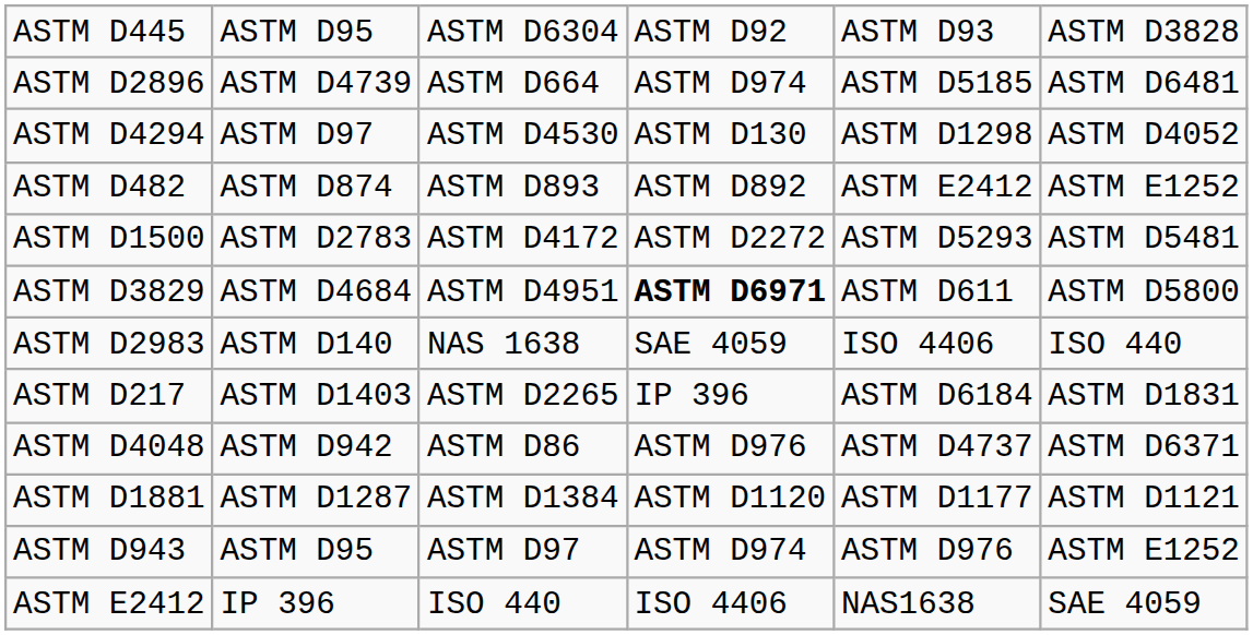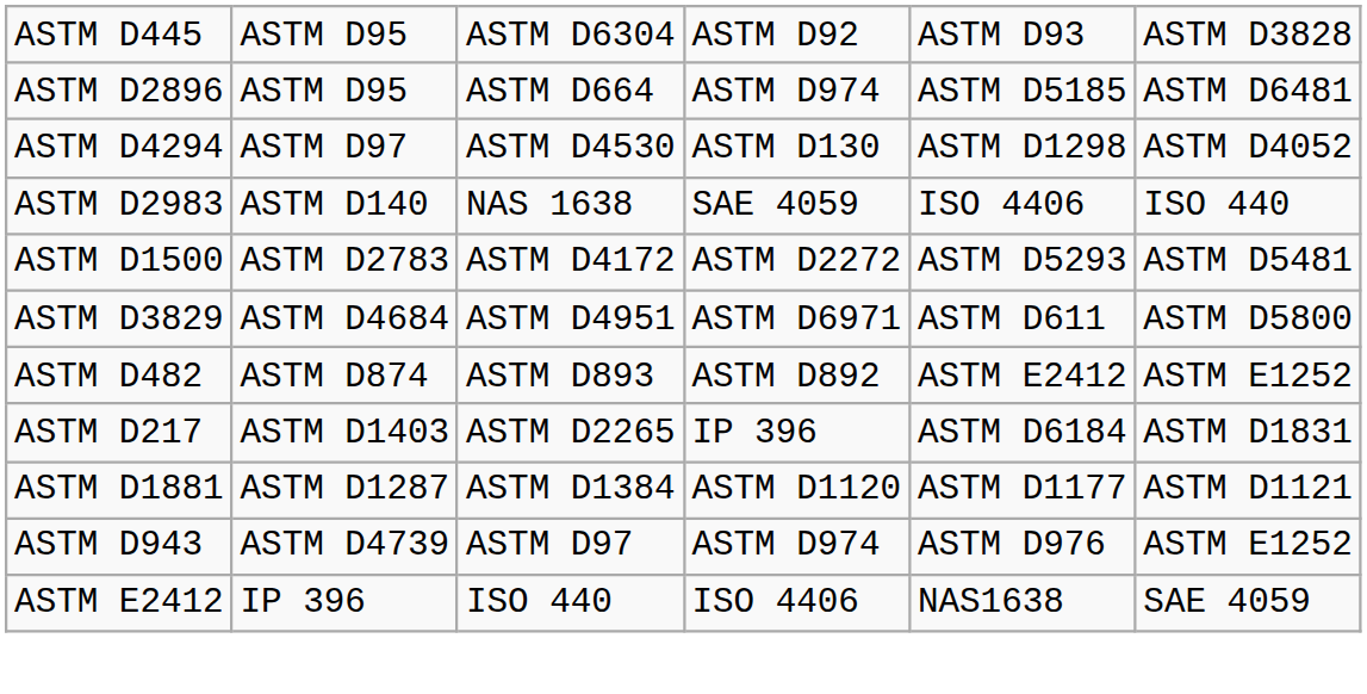 <table class="wikitable">
 <tr>
 <td>ASTM D445</td>
 <td>ASTM D95</td>
 <td>ASTM D6304</td>
 <td>ASTM D92</td>
 <td>ASTM D93</td>
 <td>ASTM D3828</td>
 </tr>
 <tr>
 <td>ASTM D2896</td>
-<td>ASTM D4739</td>
+<td>ASTM D95</td>
 <td>ASTM D664</td>
 <td>ASTM D974</td>
 <td>ASTM D5185</td>
 <td>ASTM D6481</td>
 </tr>
 <tr>
 <td>ASTM D4294</td>
 <td>ASTM D97</td>
 <td>ASTM D4530</td>
 <td>ASTM D130</td>
 <td>ASTM D1298</td>
 <td>ASTM D4052</td>
 </tr>
 <tr>
-<td>ASTM D482</td>
-<td>ASTM D874</td>
-<td>ASTM D893</td>
-<td>ASTM D892</td>
-<td>ASTM E2412</td>
-<td>ASTM E1252</td>
+<td>ASTM D2983</td>
+<td>ASTM D140</td>
+<td>NAS  1638</td>
+<td>SAE  4059</td>
+<td>ISO  4406</td>
+<td>ISO  440</td>
 </tr>
 <tr>
 <td>ASTM D1500</td>
 <td>ASTM D2783</td>
 <td>ASTM D4172</td>
 <td>ASTM D2272</td>
 <td>ASTM D5293</td>
 <td>ASTM D5481</td>
 </tr>
 <tr>
 <td>ASTM D3829</td>
 <td>ASTM D4684</td>
 <td>ASTM D4951</td>
-<td><strong>ASTM D6971</strong></td>
+<td>ASTM D6971</td>
 <td>ASTM D611</td>
 <td>ASTM D5800</td>
 </tr>
 <tr>
-<td>ASTM D2983</td>
-<td>ASTM D140</td>
-<td>NAS  1638</td>
-<td>SAE  4059</td>
-<td>ISO  4406</td>
-<td>ISO  440</td>
+<td>ASTM D482</td>
+<td>ASTM D874</td>
+<td>ASTM D893</td>
+<td>ASTM D892</td>
+<td>ASTM E2412</td>
+<td>ASTM E1252</td>
 </tr>
 <tr>
 <td>ASTM D217</td>
 <td>ASTM D1403</td>
 <td>ASTM D2265</td>
 <td>IP   396</td>
 <td>ASTM D6184</td>
 <td>ASTM D1831</td>
-</tr>
-<tr>
-<td>ASTM D4048</td>
-<td>ASTM D942</td>
-<td>ASTM D86</td>
-<td>ASTM D976</td>
-<td>ASTM D4737</td>
-<td>ASTM D6371</td>
 </tr>
 <tr>
 <td>ASTM D1881</td>
 <td>ASTM D1287</td>
 <td>ASTM D1384</td>
 <td>ASTM D1120</td>
 <td>ASTM D1177</td>
 <td>ASTM D1121</td>
 </tr>
 <tr>
 <td>ASTM D943</td>
-<td>ASTM D95</td>
+<td>ASTM D4739</td>
 <td>ASTM D97</td>
 <td>ASTM D974</td>
 <td>ASTM D976</td>
 <td>ASTM E1252</td>
 </tr>
 <tr>
 <td>ASTM E2412</td>
 <td>IP 396</td>
 <td>ISO 440</td>
 <td>ISO 4406</td>
 <td>NAS1638</td>
 <td>SAE 4059</td>
 </tr>
 </table>
